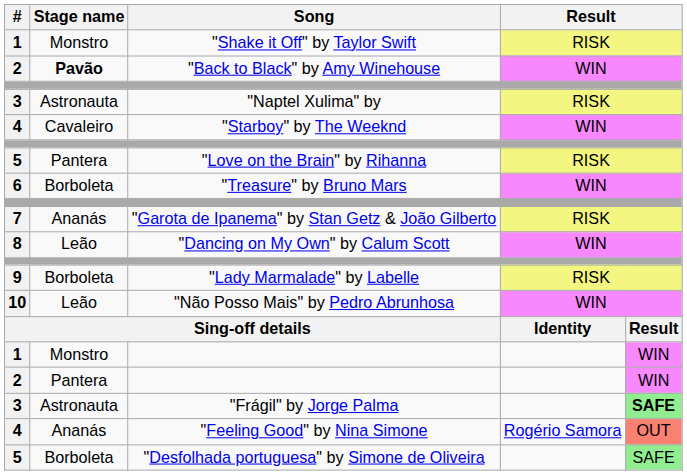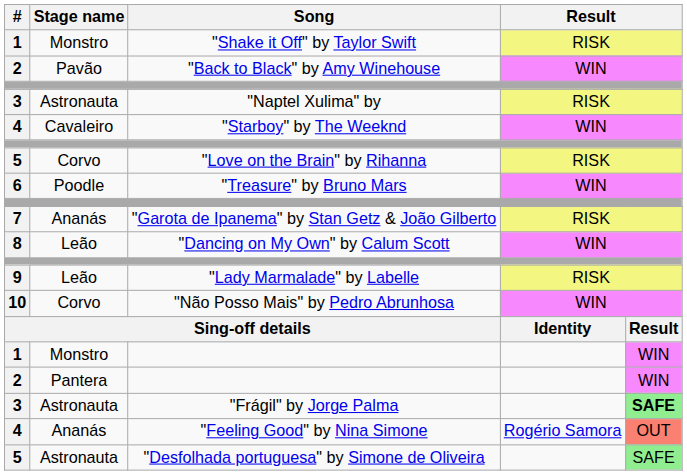 <table class="wikitable plainrowheaders" style="text-align: center;">
 <tr>
 <th>#</th>
 <th>Stage name</th>
 <th>Song</th>
 <th colspan=2>Result</th>
 </tr>
 <tr>
 <th>1</th>
 <td>Monstro</td>
 <td>"<a href='#'>Shake it Off</a>" by <a href='#'>Taylor Swift</a></td>
 <td colspan=2 bgcolor="#F3F781">RISK</td>
 </tr>
 <tr>
 <th>2</th>
-<td><strong>Pavão</strong></td>
+<td>Pavão</td>
 <td>"<a href='#'>Back to Black</a>" by <a href='#'>Amy Winehouse</a></td>
 <td colspan=2 bgcolor="#F888FD">WIN</td>
 </tr>
 <tr>
 <td colspan="5" style="background:darkgray"></td>
 </tr>
 <tr>
 <th>3</th>
 <td>Astronauta</td>
 <td>"Naptel Xulima" by </td>
 <td colspan=2 bgcolor="#F3F781">RISK</td>
 </tr>
 <tr>
 <th>4</th>
 <td>Cavaleiro</td>
 <td>"<a href='#'>Starboy</a>" by <a href='#'>The Weeknd</a></td>
 <td colspan=2 bgcolor="#F888FD">WIN</td>
 </tr>
 <tr>
 <td colspan="5" style="background:darkgray"></td>
 </tr>
 <tr>
 <th>5</th>
-<td>Pantera</td>
+<td>Corvo</td>
 <td>"<a href='#'>Love on the Brain</a>" by <a href='#'>Rihanna</a></td>
 <td colspan=2 bgcolor="#F3F781">RISK</td>
 </tr>
 <tr>
 <th>6</th>
-<td>Borboleta</td>
+<td>Poodle</td>
 <td>"<a href='#'>Treasure</a>" by <a href='#'>Bruno Mars</a></td>
 <td colspan=2 bgcolor="#F888FD">WIN</td>
 </tr>
 <tr>
 <td colspan="5" style="background:darkgray"></td>
 </tr>
 <tr>
 <th>7</th>
 <td>Ananás</td>
 <td>"<a href='#'>Garota de Ipanema</a>" by <a href='#'>Stan Getz</a> & <a href='#'>João Gilberto</a></td>
 <td colspan=2 bgcolor="#F3F781">RISK</td>
 </tr>
 <tr>
 <th>8</th>
 <td>Leão</td>
 <td>"<a href='#'>Dancing on My Own</a>" by <a href='#'>Calum Scott</a></td>
 <td colspan=2 bgcolor="#F888FD">WIN</td>
 </tr>
 <tr>
 <td colspan="5" style="background:darkgray"></td>
 </tr>
 <tr>
 <th>9</th>
-<td>Borboleta</td>
+<td>Leão</td>
 <td>"<a href='#'>Lady Marmalade</a>" by <a href='#'>Labelle</a></td>
 <td colspan=2 bgcolor="#F3F781">RISK</td>
 </tr>
 <tr>
 <th>10</th>
-<td>Leão</td>
+<td>Corvo</td>
 <td>"Não Posso Mais" by <a href='#'>Pedro Abrunhosa</a></td>
 <td colspan=2 bgcolor="#F888FD">WIN</td>
 </tr>
 <tr>
 <th colspan="3">Sing-off details</th>
 <th>Identity</th>
 <th>Result</th>
 </tr>
 <tr>
 <th>1</th>
 <td>Monstro</td>
 <td></td>
 <td></td>
 <td bgcolor="F888FD">WIN</td>
 </tr>
 <tr>
 <th>2</th>
 <td>Pantera</td>
 <td></td>
 <td></td>
 <td bgcolor="F888FD">WIN</td>
 </tr>
 <tr>
 <th>3</th>
 <td>Astronauta</td>
 <td>"Frágil" by <a href='#'>Jorge Palma</a></td>
 <td></td>
 <td bgcolor=lightgreen><strong>SAFE</strong></td>
 </tr>
 <tr>
 <th>4</th>
 <td>Ananás</td>
 <td>"<a href='#'>Feeling Good</a>" by <a href='#'>Nina Simone</a></td>
 <td><a href='#'>Rogério Samora</a></td>
 <td bgcolor=salmon>OUT</td>
 </tr>
 <tr>
 <th>5</th>
-<td>Borboleta</td>
+<td>Astronauta</td>
 <td>"<a href='#'>Desfolhada portuguesa</a>" by <a href='#'>Simone de Oliveira</a></td>
 <td></td>
 <td bgcolor=lightgreen>SAFE</td>
 </tr>
 </table>
